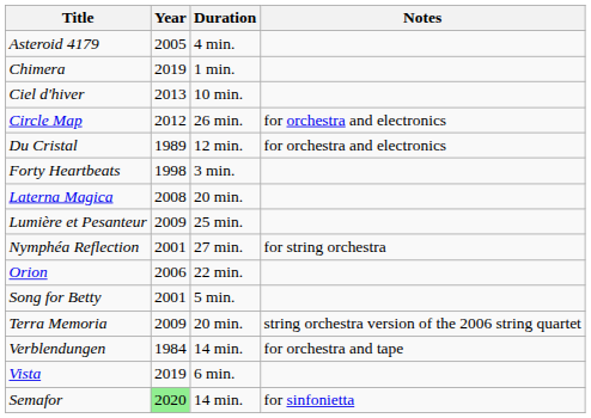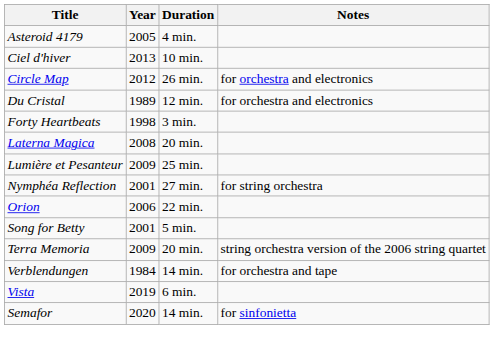 <table class="wikitable sortable">
 <tr>
 <th>Title</th>
 <th>Year</th>
 <th>Duration</th>
 <th>Notes</th>
 </tr>
 <tr>
 <td><em>Asteroid 4179</em></td>
 <td>2005</td>
 <td>4 min.</td>
-<td></td>
-</tr>
-<tr>
-<td><em>Chimera</em></td>
-<td>2019</td>
-<td>1 min.</td>
 <td></td>
 </tr>
 <tr>
 <td><em>Ciel d'hiver</em></td>
 <td>2013</td>
 <td>10 min.</td>
 <td></td>
 </tr>
 <tr>
 <td><em><a href='#'>Circle Map</a></em></td>
 <td>2012</td>
 <td>26 min.</td>
 <td>for <a href='#'>orchestra</a> and electronics</td>
 </tr>
 <tr>
 <td><em>Du Cristal</em></td>
 <td>1989</td>
 <td>12 min.</td>
 <td>for orchestra and electronics</td>
 </tr>
 <tr>
 <td><em>Forty Heartbeats</em></td>
 <td>1998</td>
 <td>3 min.</td>
 <td></td>
 </tr>
 <tr>
 <td><a href='#'><em>Laterna Magica</em></a></td>
 <td>2008</td>
 <td>20 min.</td>
 <td></td>
 </tr>
 <tr>
 <td><em>Lumière et Pesanteur</em></td>
 <td>2009</td>
 <td>25 min.</td>
 <td></td>
 </tr>
 <tr>
 <td><em>Nymphéa Reflection</em></td>
 <td>2001</td>
 <td>27 min.</td>
 <td>for string orchestra</td>
 </tr>
 <tr>
 <td><em><a href='#'>Orion</a></em></td>
 <td>2006</td>
 <td>22 min.</td>
 <td></td>
 </tr>
 <tr>
 <td><em>Song for Betty</em></td>
 <td>2001</td>
 <td>5 min.</td>
 <td></td>
 </tr>
 <tr>
 <td><em>Terra Memoria</em></td>
 <td>2009</td>
 <td>20 min.</td>
 <td>string orchestra version of the 2006 string quartet</td>
 </tr>
 <tr>
 <td><em>Verblendungen</em></td>
 <td>1984</td>
 <td>14 min.</td>
 <td>for orchestra and tape</td>
 </tr>
 <tr>
 <td><em><a href='#'>Vista</a></em></td>
 <td>2019</td>
 <td>6 min.</td>
 <td></td>
 </tr>
 <tr>
 <td><em>Semafor</em></td>
-<td style="background: lightgreen;">2020</td>
+<td>2020</td>
 <td>14 min.</td>
 <td>for <a href='#'>sinfonietta</a></td>
 </tr>
 </table>
